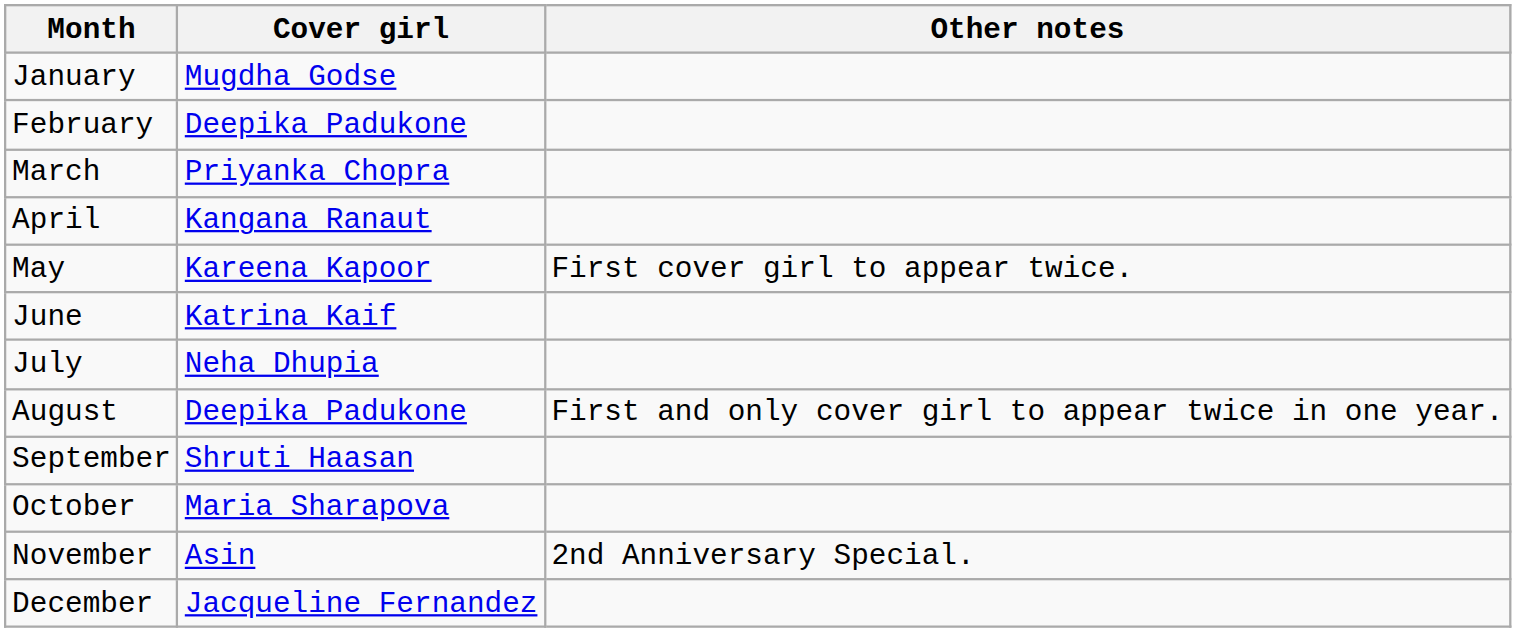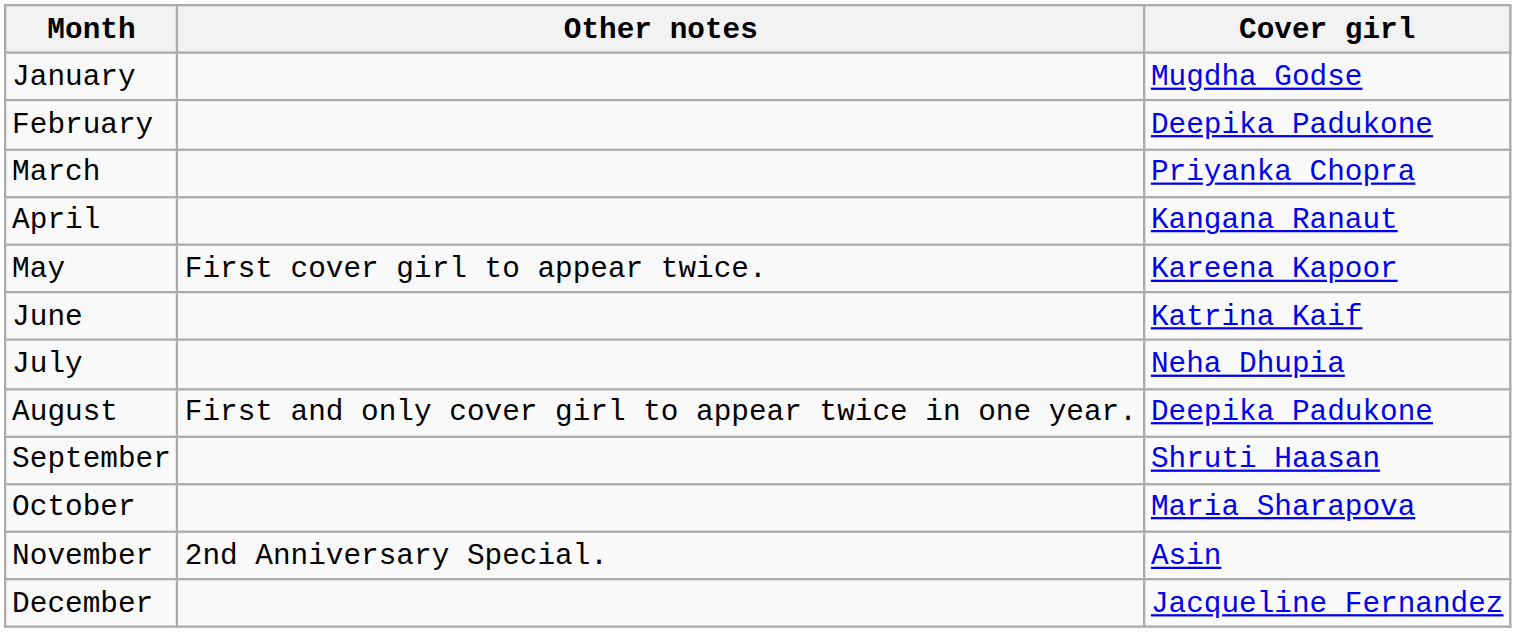 <table class="wikitable">
 <tr style="background:#ccc; text-align:center;">
 <th>Month</th>
+<th>Other notes</th>
 <th>Cover girl</th>
-<th>Other notes</th>
 </tr>
 <tr>
 <td>January</td>
+<td></td>
 <td><a href='#'>Mugdha Godse</a></td>
-<td></td>
 </tr>
 <tr>
 <td>February</td>
+<td></td>
 <td><a href='#'>Deepika Padukone</a></td>
-<td></td>
 </tr>
 <tr>
 <td>March</td>
+<td></td>
 <td><a href='#'>Priyanka Chopra</a></td>
-<td></td>
 </tr>
 <tr>
 <td>April</td>
+<td></td>
 <td><a href='#'>Kangana Ranaut</a></td>
-<td></td>
 </tr>
 <tr>
 <td>May</td>
+<td>First cover girl to appear twice.</td>
 <td><a href='#'>Kareena Kapoor</a></td>
-<td>First cover girl to appear twice.</td>
 </tr>
 <tr>
 <td>June</td>
+<td></td>
 <td><a href='#'>Katrina Kaif</a></td>
-<td></td>
 </tr>
 <tr>
 <td>July</td>
+<td></td>
 <td><a href='#'>Neha Dhupia</a></td>
-<td></td>
 </tr>
 <tr>
 <td>August</td>
+<td>First and only cover girl to appear twice in one year.</td>
 <td><a href='#'>Deepika Padukone</a></td>
-<td>First and only cover girl to appear twice in one year.</td>
 </tr>
 <tr>
 <td>September</td>
+<td></td>
 <td><a href='#'>Shruti Haasan</a></td>
-<td></td>
 </tr>
 <tr>
 <td>October</td>
+<td></td>
 <td><a href='#'>Maria Sharapova</a></td>
-<td></td>
 </tr>
 <tr>
 <td>November</td>
+<td>2nd Anniversary Special.</td>
 <td><a href='#'>Asin</a></td>
-<td>2nd Anniversary Special.</td>
 </tr>
 <tr>
 <td>December</td>
+<td></td>
 <td><a href='#'>Jacqueline Fernandez</a></td>
-<td></td>
 </tr>
 </table>
